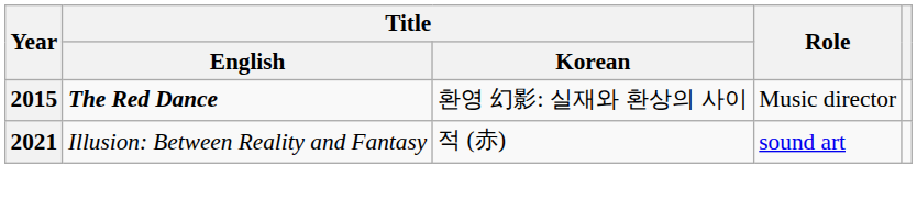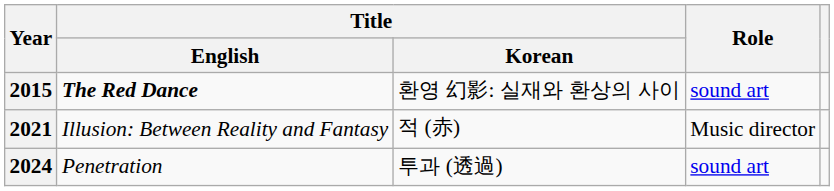 <table class="wikitable sortable plainrowheaders">
 <tr>
 <th rowspan="2" scope="col">Year</th>
 <th colspan="2" scope="col">Title</th>
 <th rowspan="2" scope="col">Role</th>
 <th rowspan="2" scope="col" class="unsortable"></th>
 </tr>
 <tr>
 <th scope="col">English</th>
 <th scope="col">Korean</th>
 </tr>
 <tr>
 <th scope="row">2015</th>
 <td><strong><em>The Red Dance</em></strong></td>
 <td>환영 幻影: 실재와 환상의 사이</td>
-<td>Music director</td>
+<td><a href='#'>sound art</a></td>
 <td></td>
 </tr>
 <tr>
 <th scope="row">2021</th>
 <td><em>Illusion: Between Reality and Fantasy</em></td>
 <td>적 (赤)</td>
+<td>Music director</td>
+<td></td>
+</tr>
+<tr>
+<th scope="row">2024</th>
+<td><em>Penetration</em></td>
+<td>투과 (透過)</td>
 <td><a href='#'>sound art</a></td>
 <td></td>
 </tr>
 </table>
